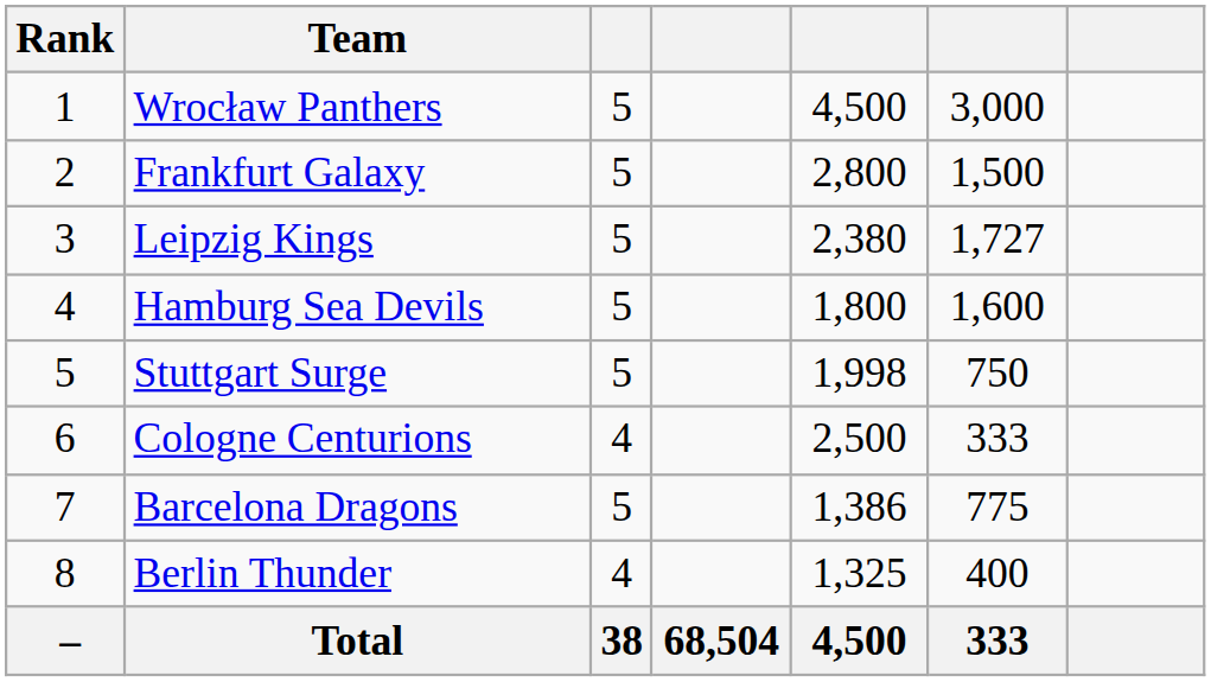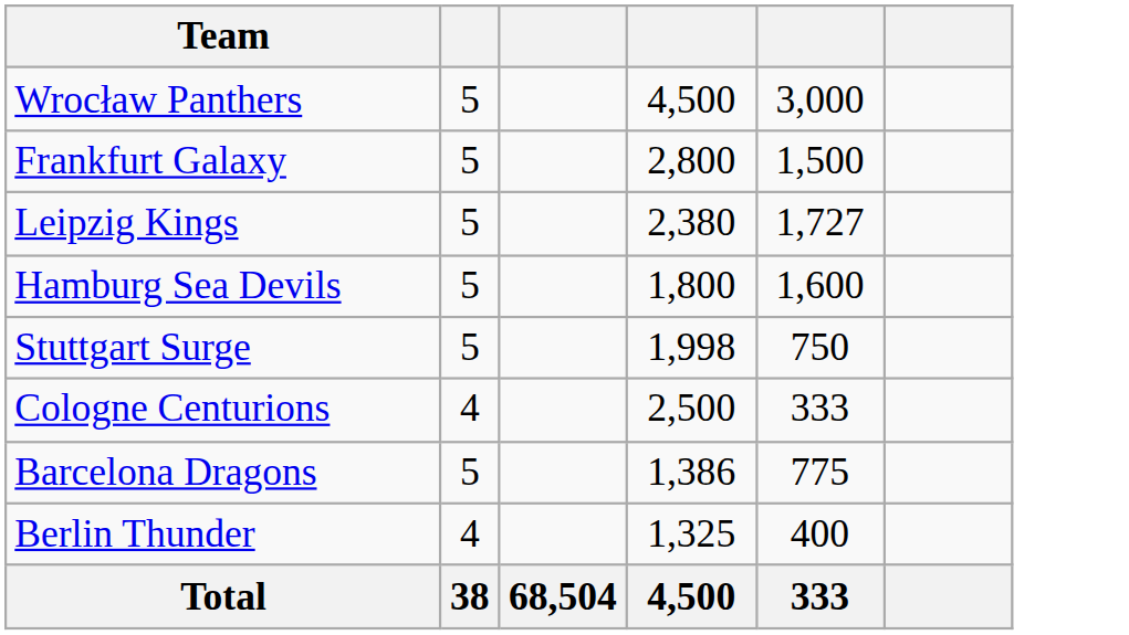 <table class="wikitable sortable">
 <tr>
-<th width=25>Rank</th>
 <th width=170>Team</th>
 <th></th>
 <th width=45></th>
 <th width=45></th>
 <th width=45></th>
 <th width=45></th>
 </tr>
 <tr>
-<td align=center>1</td>
 <td><a href='#'>Wrocław Panthers</a></td>
 <td align="center">5</td>
 <td align="center"></td>
 <td align="center">4,500</td>
 <td align="center">3,000</td>
 <td align="center"><strong></strong></td>
 </tr>
 <tr>
-<td align=center>2</td>
 <td><a href='#'>Frankfurt Galaxy</a></td>
 <td align="center">5</td>
 <td align="center"></td>
 <td align="center">2,800</td>
 <td align="center">1,500</td>
 <td align="center"><strong></strong></td>
 </tr>
 <tr>
-<td align=center>3</td>
 <td><a href='#'>Leipzig Kings</a></td>
 <td align="center">5</td>
 <td align="center"></td>
 <td align="center">2,380</td>
 <td align="center">1,727</td>
 <td align="center"><strong></strong></td>
 </tr>
 <tr>
-<td align=center>4</td>
 <td><a href='#'>Hamburg Sea Devils</a></td>
 <td align="center">5</td>
 <td align="center"></td>
 <td align="center">1,800</td>
 <td align="center">1,600</td>
 <td align="center"><strong></strong></td>
 </tr>
 <tr>
-<td align=center>5</td>
 <td><a href='#'>Stuttgart Surge</a></td>
 <td align="center">5</td>
 <td align="center"></td>
 <td align="center">1,998</td>
 <td align="center">750</td>
 <td align="center"><strong></strong></td>
 </tr>
 <tr>
-<td align=center>6</td>
 <td><a href='#'>Cologne Centurions</a></td>
 <td align="center">4</td>
 <td align="center"></td>
 <td align="center">2,500</td>
 <td align="center">333</td>
 <td align="center"><strong></strong></td>
 </tr>
 <tr>
-<td align=center>7</td>
 <td><a href='#'>Barcelona Dragons</a></td>
 <td align="center">5</td>
 <td align="center"></td>
 <td align="center">1,386</td>
 <td align="center">775</td>
 <td align="center"><strong></strong></td>
 </tr>
 <tr>
-<td align=center>8</td>
 <td><a href='#'>Berlin Thunder</a></td>
 <td align="center">4</td>
 <td align="center"></td>
 <td align="center">1,325</td>
 <td align="center">400</td>
 <td align="center"><strong></strong></td>
 </tr>
 <tr>
-<th align=center> –</th>
 <th>Total</th>
 <th align=center>38</th>
 <th align=center>68,504</th>
 <th align=center>4,500</th>
 <th align=center>333</th>
 <th align=center></th>
 </tr>
 </table>
